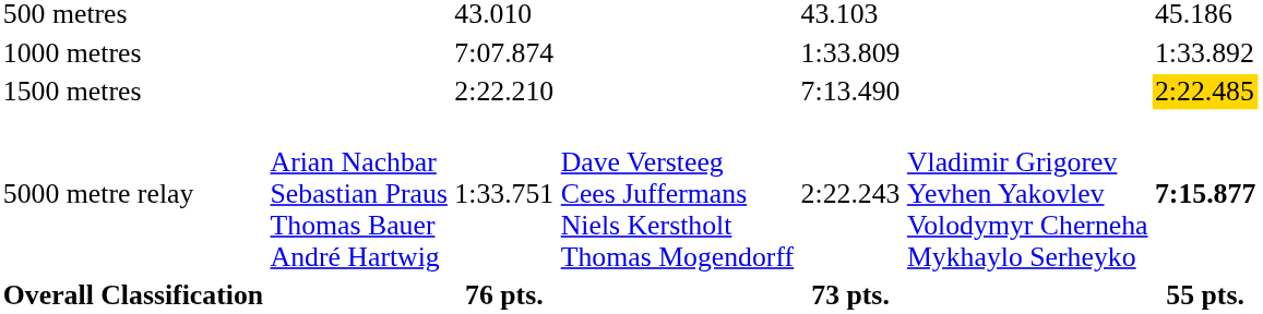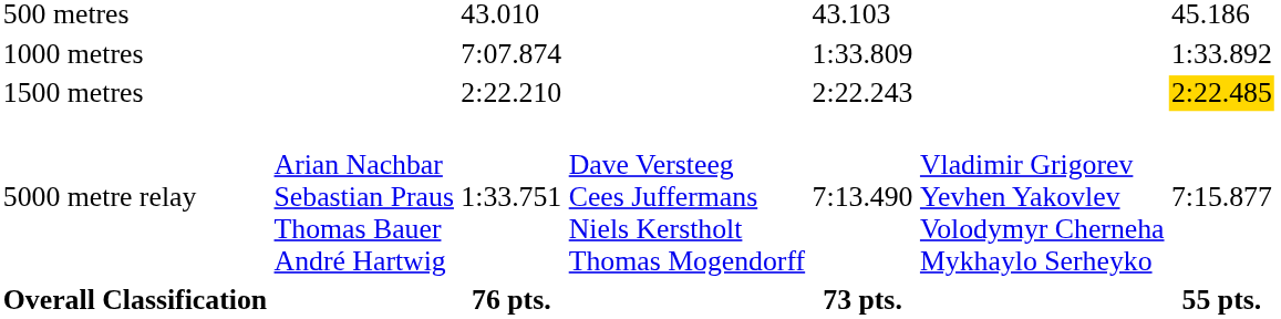 <table>
 <tr>
 <td>500 metres</td>
 <td></td>
 <td>43.010</td>
 <td></td>
 <td>43.103</td>
 <td></td>
 <td>45.186</td>
 </tr>
 <tr>
 <td>1000 metres</td>
 <td></td>
 <td>7:07.874</td>
 <td></td>
 <td>1:33.809</td>
 <td></td>
 <td>1:33.892</td>
 </tr>
 <tr>
 <td>1500 metres</td>
 <td></td>
 <td>2:22.210</td>
 <td></td>
-<td>7:13.490</td>
+<td>2:22.243</td>
 <td></td>
 <td style="background: gold;">2:22.485</td>
 </tr>
 <tr>
 <td>5000 metre relay</td>
 <td valign=top><br><a href='#'>Arian Nachbar</a><br><a href='#'>Sebastian Praus</a><br><a href='#'>Thomas Bauer</a><br><a href='#'>André Hartwig</a></td>
 <td>1:33.751</td>
 <td valign=top><br><a href='#'>Dave Versteeg</a><br><a href='#'>Cees Juffermans</a><br><a href='#'>Niels Kerstholt</a><br><a href='#'>Thomas Mogendorff</a></td>
-<td>2:22.243</td>
+<td>7:13.490</td>
 <td valign=top><br><a href='#'>Vladimir Grigorev</a><br><a href='#'>Yevhen Yakovlev</a><br><a href='#'>Volodymyr Cherneha</a><br><a href='#'>Mykhaylo Serheyko</a></td>
-<td><strong>7:15.877</strong></td>
+<td>7:15.877</td>
 </tr>
 <tr>
 <th>Overall Classification</th>
 <th></th>
 <th>76 pts.</th>
 <th></th>
 <th>73 pts.</th>
 <th></th>
 <th>55 pts.</th>
 </tr>
 </table>
